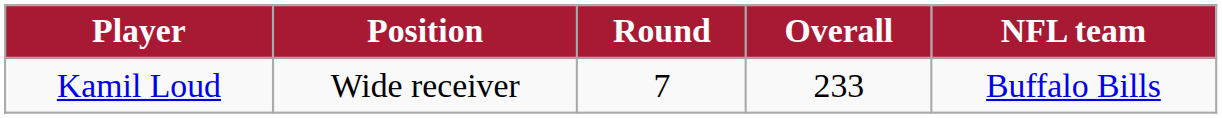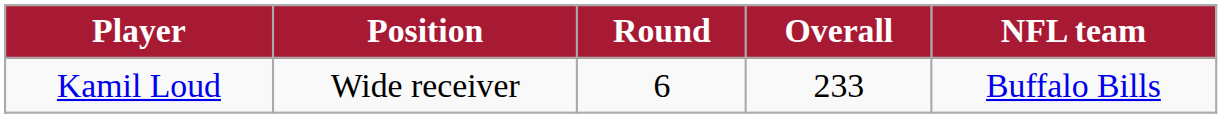 <table class="wikitable" width="65%">
 <tr align="center"  style="background:#A81933;color:#FFFFFF;">
 <td><strong>Player</strong></td>
 <td><strong>Position</strong></td>
 <td><strong>Round</strong></td>
 <td><strong>Overall</strong></td>
 <td><strong>NFL team</strong></td>
 </tr>
 <tr align="center" bgcolor="">
 <td><a href='#'>Kamil Loud</a></td>
 <td>Wide receiver</td>
-<td>7</td>
+<td>6</td>
 <td>233</td>
 <td><a href='#'>Buffalo Bills</a></td>
 </tr>
 </table>
